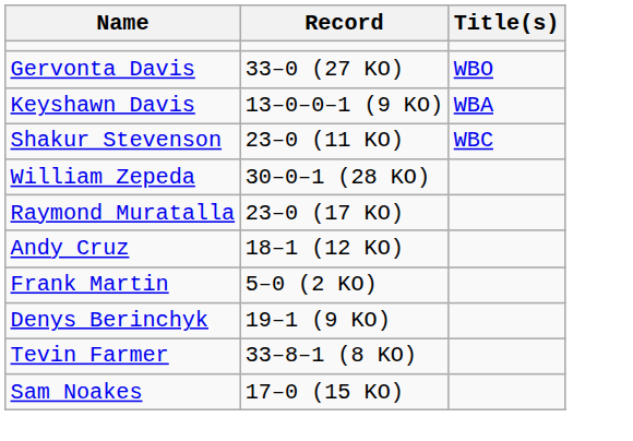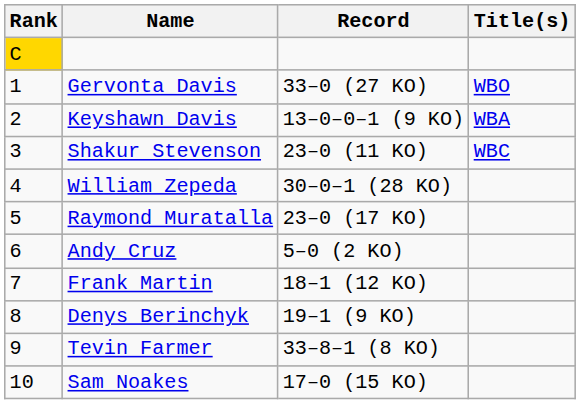 <table class="wikitable">
 <tr>
+<th>Rank</th>
 <th>Name</th>
 <th>Record</th>
 <th>Title(s)</th>
 </tr>
 <tr>
+<td bgcolor=gold>C</td>
 <td></td>
 <td></td>
 <td></td>
 </tr>
 <tr>
+<td>1</td>
 <td><a href='#'>Gervonta Davis</a></td>
 <td>33–0 (27 KO)</td>
 <td><a href='#'>WBO</a></td>
 </tr>
 <tr>
+<td>2</td>
 <td><a href='#'>Keyshawn Davis</a></td>
 <td>13–0–0–1 (9 KO)</td>
 <td><a href='#'>WBA</a></td>
 </tr>
 <tr>
+<td>3</td>
 <td><a href='#'>Shakur Stevenson</a></td>
 <td>23–0 (11 KO)</td>
 <td><a href='#'>WBC</a></td>
 </tr>
 <tr>
+<td>4</td>
 <td><a href='#'>William Zepeda</a></td>
 <td>30–0–1 (28 KO)</td>
 <td></td>
 </tr>
 <tr>
+<td>5</td>
 <td><a href='#'>Raymond Muratalla</a></td>
 <td>23–0 (17 KO)</td>
 <td></td>
 </tr>
 <tr>
+<td>6</td>
 <td><a href='#'>Andy Cruz</a></td>
+<td>5–0 (2 KO)</td>
+<td></td>
+</tr>
+<tr>
+<td>7</td>
+<td><a href='#'>Frank Martin</a></td>
 <td>18–1 (12 KO)</td>
 <td></td>
 </tr>
 <tr>
-<td><a href='#'>Frank Martin</a></td>
-<td>5–0 (2 KO)</td>
-<td></td>
-</tr>
-<tr>
+<td>8</td>
 <td><a href='#'>Denys Berinchyk</a></td>
 <td>19–1 (9 KO)</td>
 <td></td>
 </tr>
 <tr>
+<td>9</td>
 <td><a href='#'>Tevin Farmer</a></td>
 <td>33–8–1 (8 KO)</td>
 <td></td>
 </tr>
 <tr>
+<td>10</td>
 <td><a href='#'>Sam Noakes</a></td>
 <td>17–0 (15 KO)</td>
 <td></td>
 </tr>
 </table>
